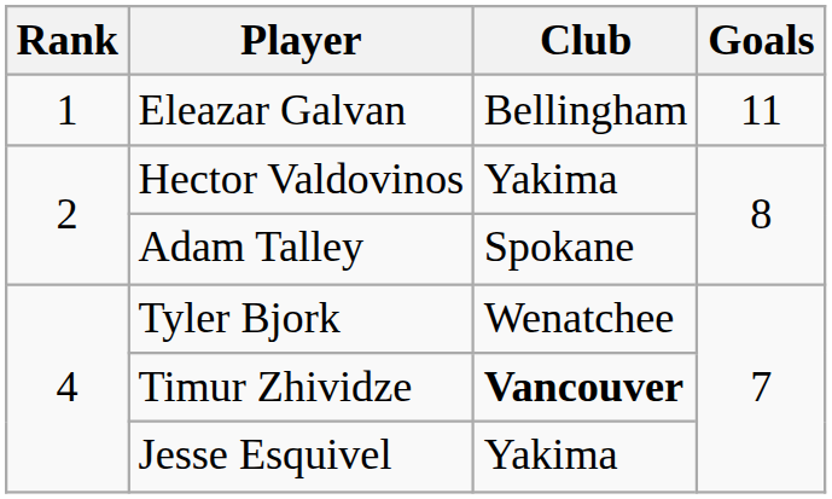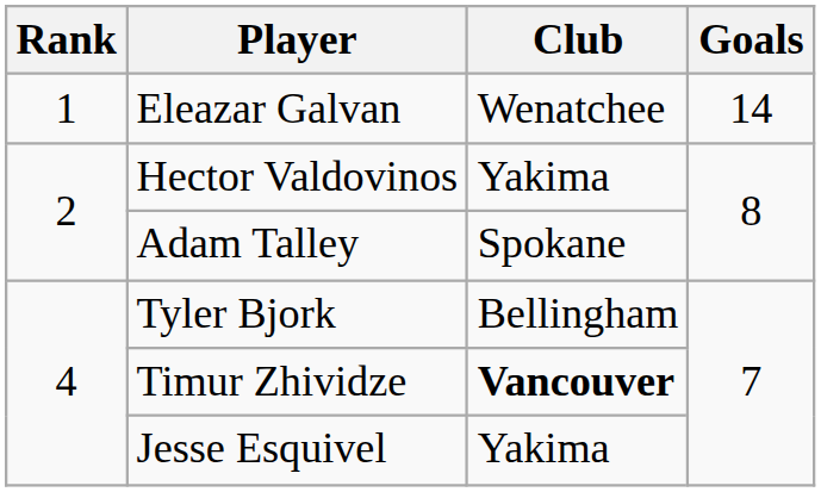 <table class="wikitable" style="text-align:center">
 <tr>
 <th>Rank</th>
 <th>Player</th>
 <th>Club</th>
 <th>Goals</th>
 </tr>
 <tr>
 <td>1</td>
 <td align="left">Eleazar Galvan</td>
-<td align="left">Bellingham</td>
-<td>11</td>
+<td align="left">Wenatchee</td>
+<td>14</td>
 </tr>
 <tr>
 <td rowspan="2">2</td>
 <td align="left">Hector Valdovinos</td>
 <td align="left">Yakima</td>
 <td rowspan="2">8</td>
 </tr>
 <tr>
 <td align="left">Adam Talley</td>
 <td align="left">Spokane</td>
 </tr>
 <tr>
 <td rowspan="3">4</td>
 <td align="left">Tyler Bjork</td>
-<td align="left">Wenatchee</td>
+<td align="left">Bellingham</td>
 <td rowspan="3">7</td>
 </tr>
 <tr>
 <td align="left">Timur Zhividze</td>
 <td align="left"><strong>Vancouver</strong></td>
 </tr>
 <tr>
 <td align="left">Jesse Esquivel</td>
 <td align="left">Yakima</td>
 </tr>
 </table>
